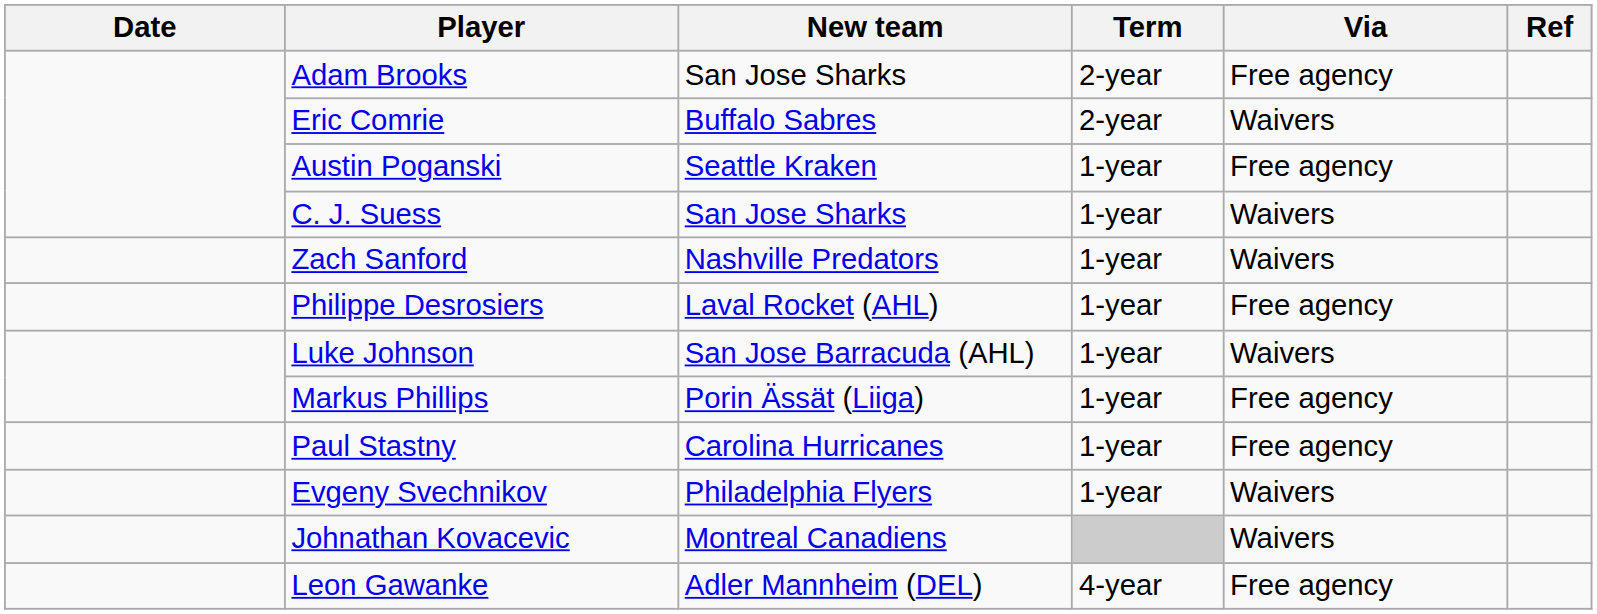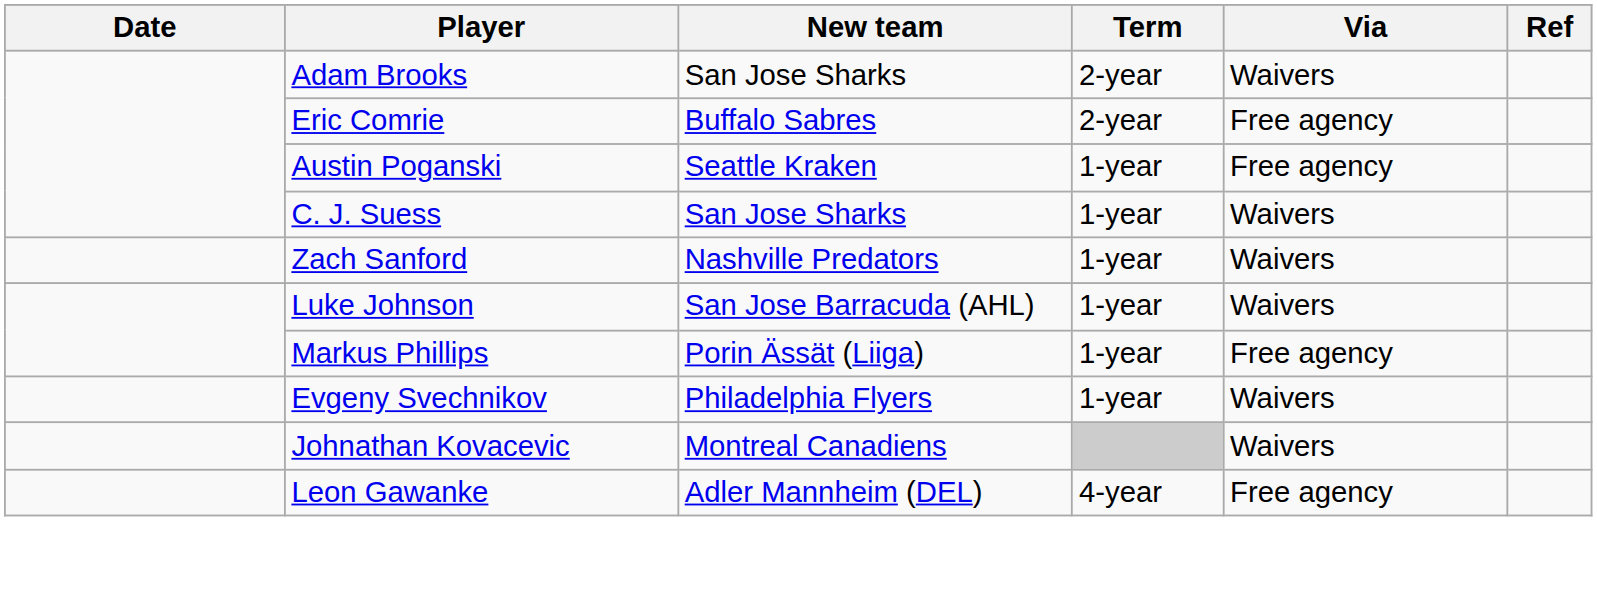 <table class="wikitable">
 <tr style="background:#ddd; text-align:center;">
 <th style="width: 10em;">Date</th>
 <th style="width: 14em;">Player</th>
 <th style="width: 14em;">New team</th>
 <th style="width: 5em;">Term</th>
 <th style="width: 10em;">Via</th>
 <th style="width: 2.5em;">Ref</th>
 </tr>
 <tr>
 <td rowspan=4></td>
 <td><a href='#'>Adam Brooks</a></td>
 <td>San Jose Sharks</td>
 <td>2-year</td>
-<td>Free agency</td>
+<td>Waivers</td>
 <td></td>
 </tr>
 <tr>
 <td><a href='#'>Eric Comrie</a></td>
 <td><a href='#'>Buffalo Sabres</a></td>
 <td>2-year</td>
-<td>Waivers</td>
+<td>Free agency</td>
 <td></td>
 </tr>
 <tr>
 <td><a href='#'>Austin Poganski</a></td>
 <td><a href='#'>Seattle Kraken</a></td>
 <td>1-year</td>
 <td>Free agency</td>
 <td></td>
 </tr>
 <tr>
 <td><a href='#'>C. J. Suess</a></td>
 <td><a href='#'>San Jose Sharks</a></td>
 <td>1-year</td>
 <td>Waivers</td>
 <td></td>
 </tr>
 <tr>
 <td></td>
 <td><a href='#'>Zach Sanford</a></td>
 <td><a href='#'>Nashville Predators</a></td>
 <td>1-year</td>
 <td>Waivers</td>
 <td></td>
 </tr>
 <tr>
-<td></td>
-<td><a href='#'>Philippe Desrosiers</a></td>
-<td><a href='#'>Laval Rocket</a> (<a href='#'>AHL</a>)</td>
-<td>1-year</td>
-<td>Free agency</td>
-<td></td>
-</tr>
-<tr>
 <td rowspan=2></td>
 <td><a href='#'>Luke Johnson</a></td>
 <td><a href='#'>San Jose Barracuda</a> (AHL)</td>
 <td>1-year</td>
 <td>Waivers</td>
 <td></td>
 </tr>
 <tr>
 <td><a href='#'>Markus Phillips</a></td>
 <td><a href='#'>Porin Ässät</a> (<a href='#'>Liiga</a>)</td>
-<td>1-year</td>
-<td>Free agency</td>
-<td></td>
-</tr>
-<tr>
-<td></td>
-<td><a href='#'>Paul Stastny</a></td>
-<td><a href='#'>Carolina Hurricanes</a></td>
 <td>1-year</td>
 <td>Free agency</td>
 <td></td>
 </tr>
 <tr>
 <td></td>
 <td><a href='#'>Evgeny Svechnikov</a></td>
 <td><a href='#'>Philadelphia Flyers</a></td>
 <td>1-year</td>
 <td>Waivers</td>
 <td></td>
 </tr>
 <tr>
 <td></td>
 <td><a href='#'>Johnathan Kovacevic</a></td>
 <td><a href='#'>Montreal Canadiens</a></td>
 <td style="background:#ccc;"></td>
 <td>Waivers</td>
 <td></td>
 </tr>
 <tr>
 <td></td>
 <td><a href='#'>Leon Gawanke</a></td>
 <td><a href='#'>Adler Mannheim</a> (<a href='#'>DEL</a>)</td>
 <td>4-year</td>
 <td>Free agency</td>
 <td></td>
 </tr>
 </table>
